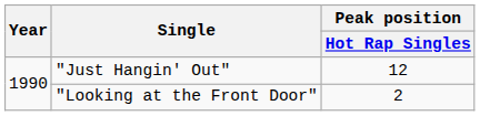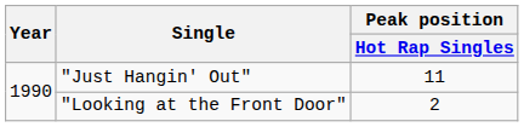 <table class="wikitable">
 <tr>
 <th rowspan="2">Year</th>
 <th rowspan="2">Single</th>
 <th colspan="1">Peak position</th>
 </tr>
 <tr>
 <th><a href='#'>Hot Rap Singles</a></th>
 </tr>
 <tr>
 <td align="center" rowspan="2">1990</td>
 <td align="left">"Just Hangin' Out"</td>
-<td align="center">12</td>
+<td align="center">11</td>
 </tr>
 <tr>
 <td align="left">"Looking at the Front Door"</td>
 <td align="center">2</td>
 </tr>
 </table>
